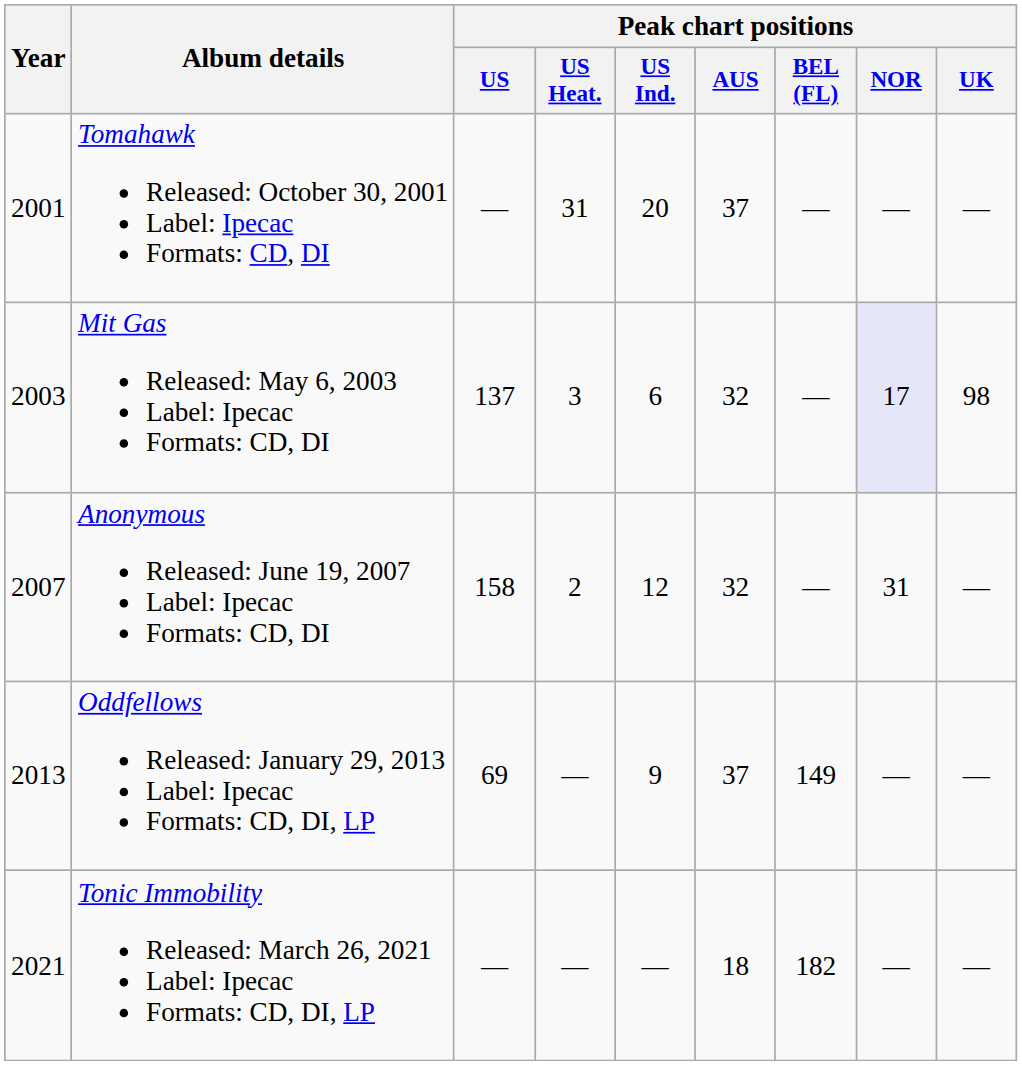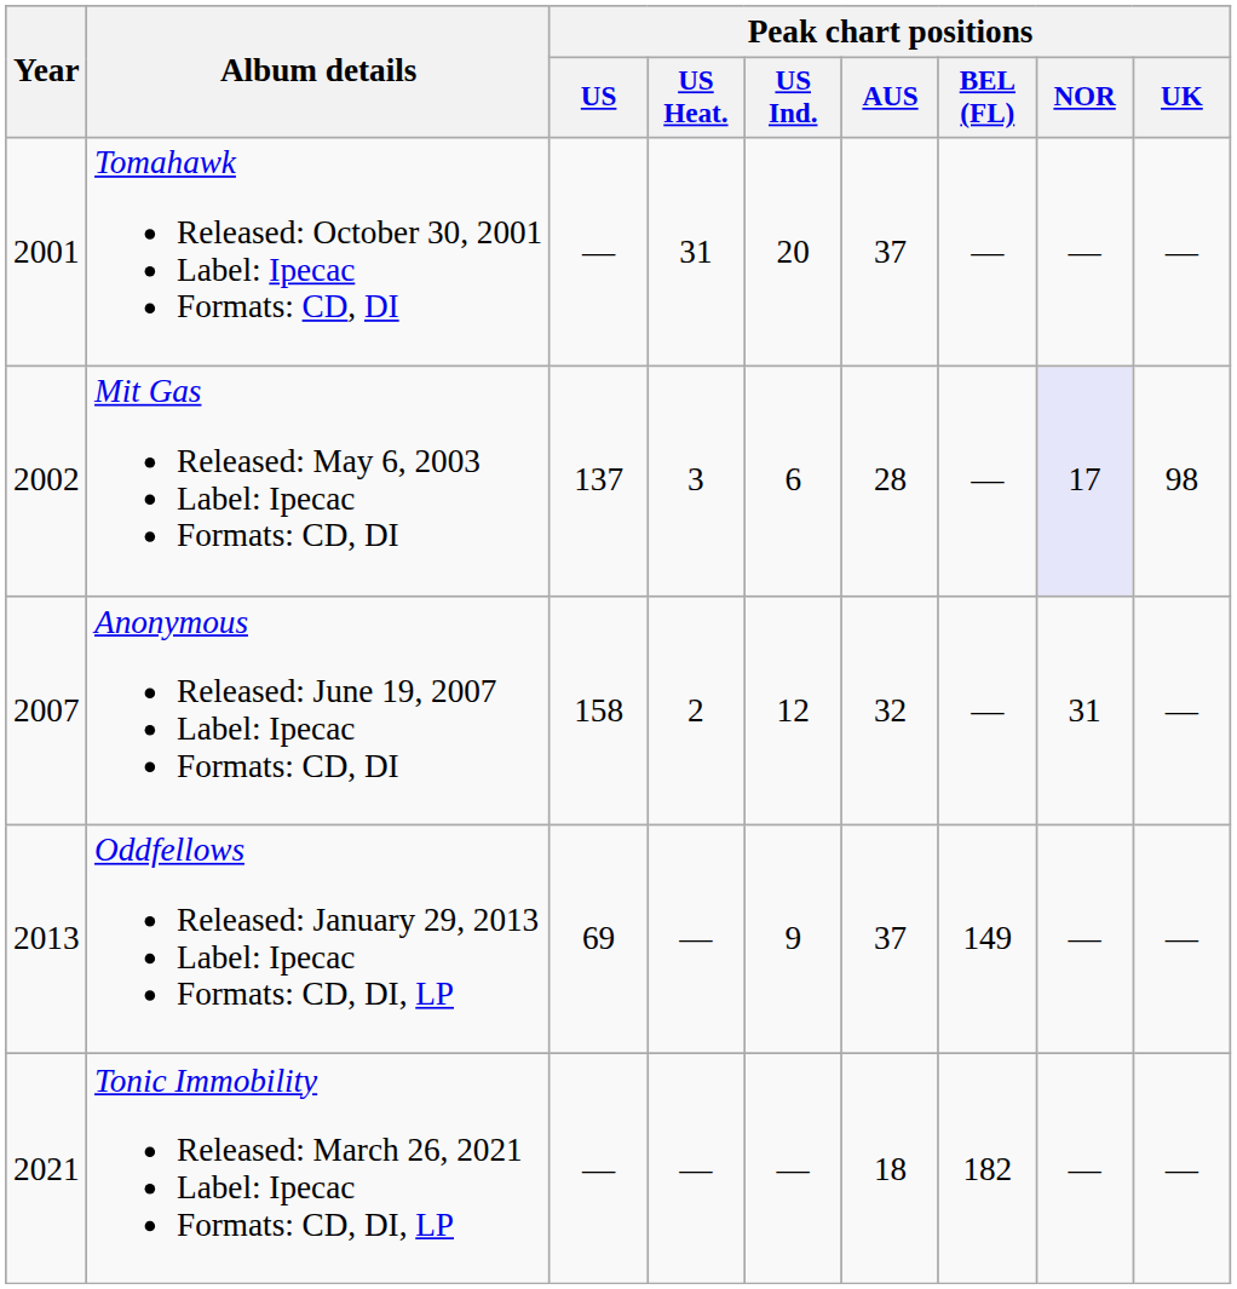 <table class="wikitable">
 <tr>
 <th rowspan="2">Year</th>
 <th rowspan="2">Album details</th>
 <th colspan="7">Peak chart positions</th>
 </tr>
 <tr>
 <th style="width:3em;font-size:85%;"><a href='#'>US</a><br></th>
 <th style="width:3em;font-size:85%;"><a href='#'>US<br>Heat.</a><br></th>
 <th style="width:3em;font-size:85%;"><a href='#'>US<br>Ind.</a><br></th>
 <th style="width:3em;font-size:85%;"><a href='#'>AUS</a><br></th>
 <th style="width:3em;font-size:85%;"><a href='#'>BEL<br>(FL)</a><br></th>
 <th style="width:3em;font-size:85%;"><a href='#'>NOR</a><br></th>
 <th style="width:3em;font-size:85%;"><a href='#'>UK</a><br></th>
 </tr>
 <tr>
 <td style="text-align:center;">2001</td>
 <td style="text-align:left;"><em><a href='#'>Tomahawk</a></em><br><ul><li>Released: October 30, 2001</li><li>Label: <a href='#'>Ipecac</a></li><li>Formats: <a href='#'>CD</a>, <a href='#'>DI</a></li></ul></td>
 <td style="text-align:center;">—</td>
 <td style="text-align:center;">31</td>
 <td style="text-align:center;">20</td>
 <td style="text-align:center;">37</td>
 <td style="text-align:center;">—</td>
 <td style="text-align:center;">—</td>
 <td style="text-align:center;">—</td>
 </tr>
 <tr>
-<td style="text-align:center;">2003</td>
+<td style="text-align:center;">2002</td>
 <td style="text-align:left;"><em><a href='#'>Mit Gas</a></em><br><ul><li>Released: May 6, 2003</li><li>Label: Ipecac</li><li>Formats: CD, DI</li></ul></td>
 <td style="text-align:center;">137</td>
 <td style="text-align:center;">3</td>
 <td style="text-align:center;">6</td>
-<td style="text-align:center;">32</td>
+<td style="text-align:center;">28</td>
 <td style="text-align:center;">—</td>
 <td style="background: lavender; text-align:center;">17</td>
 <td style="text-align:center;">98</td>
 </tr>
 <tr>
 <td style="text-align:center;">2007</td>
 <td style="text-align:left;"><em><a href='#'>Anonymous</a></em><br><ul><li>Released: June 19, 2007</li><li>Label: Ipecac</li><li>Formats: CD, DI</li></ul></td>
 <td style="text-align:center;">158</td>
 <td style="text-align:center;">2</td>
 <td style="text-align:center;">12</td>
 <td style="text-align:center;">32</td>
 <td style="text-align:center;">—</td>
 <td style="text-align:center;">31</td>
 <td style="text-align:center;">—</td>
 </tr>
 <tr>
 <td style="text-align:center;">2013</td>
 <td style="text-align:left;"><em><a href='#'>Oddfellows</a></em><br><ul><li>Released: January 29, 2013</li><li>Label: Ipecac</li><li>Formats: CD, DI, <a href='#'>LP</a></li></ul></td>
 <td style="text-align:center;">69</td>
 <td style="text-align:center;">—</td>
 <td style="text-align:center;">9</td>
 <td style="text-align:center;">37</td>
 <td style="text-align:center;">149</td>
 <td style="text-align:center;">—</td>
 <td style="text-align:center;">—</td>
 </tr>
 <tr>
 <td style="text-align:center;">2021</td>
 <td style="text-align:left;"><em><a href='#'>Tonic Immobility</a></em><br><ul><li>Released: March 26, 2021</li><li>Label: Ipecac</li><li>Formats: CD, DI, <a href='#'>LP</a></li></ul></td>
 <td style="text-align:center;">—</td>
 <td style="text-align:center;">—</td>
 <td style="text-align:center;">—</td>
 <td style="text-align:center;">18<br></td>
 <td style="text-align:center;">182</td>
 <td style="text-align:center;">—</td>
 <td style="text-align:center;">—</td>
 </tr>
 </table>
